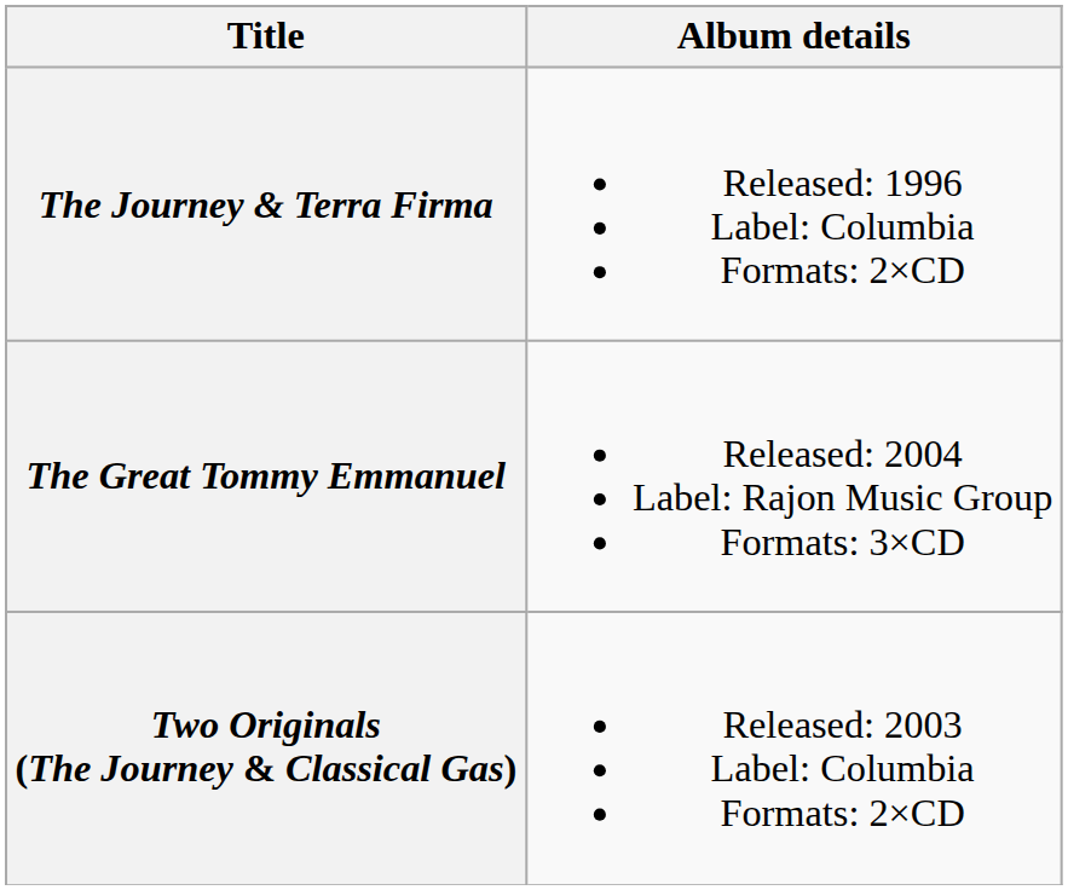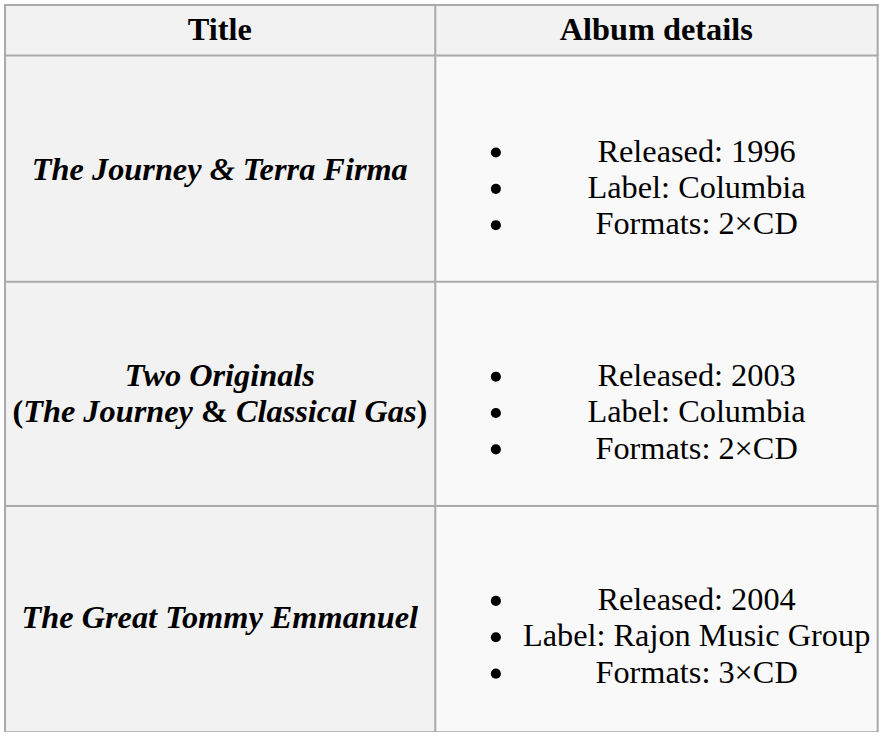 <table class="wikitable plainrowheaders" style="text-align:center;" border="1">
 <tr>
 <th scope="col">Title</th>
 <th scope="col">Album details</th>
 </tr>
 <tr>
 <th scope="row"><em>The Journey & Terra Firma</em></th>
 <td><br><ul><li>Released: 1996</li><li>Label: Columbia</li><li>Formats: 2×CD</li></ul></td>
 </tr>
 <tr>
+<th scope="row"><em>Two Originals</em> <br> (<em>The Journey</em> & <em>Classical Gas</em>)</th>
+<td><br><ul><li>Released: 2003</li><li>Label: Columbia</li><li>Formats: 2×CD</li></ul></td>
+</tr>
+<tr>
 <th scope="row"><em>The Great Tommy Emmanuel</em></th>
 <td><br><ul><li>Released: 2004</li><li>Label: Rajon Music Group</li><li>Formats: 3×CD</li></ul></td>
 </tr>
-<tr>
-<th scope="row"><em>Two Originals</em> <br> (<em>The Journey</em> & <em>Classical Gas</em>)</th>
-<td><br><ul><li>Released: 2003</li><li>Label: Columbia</li><li>Formats: 2×CD</li></ul></td>
-</tr>
 </table>
